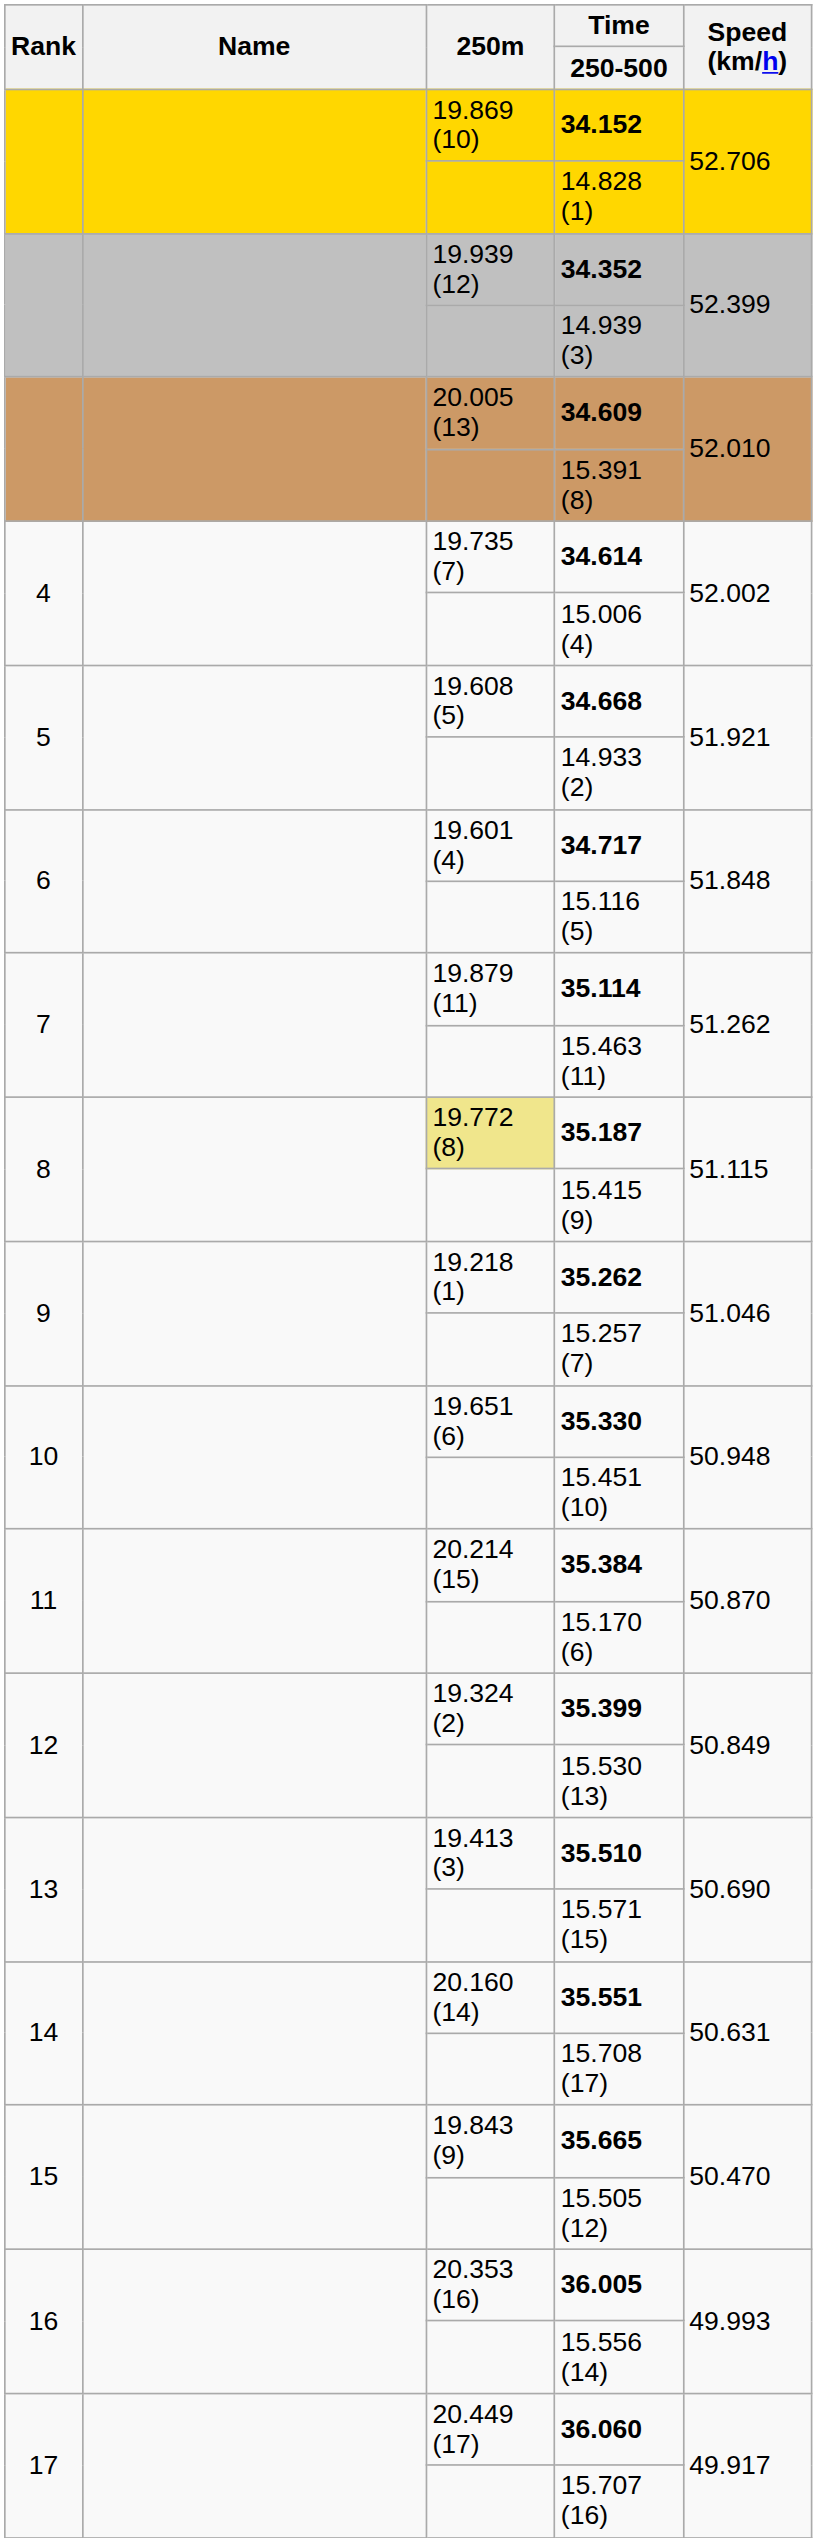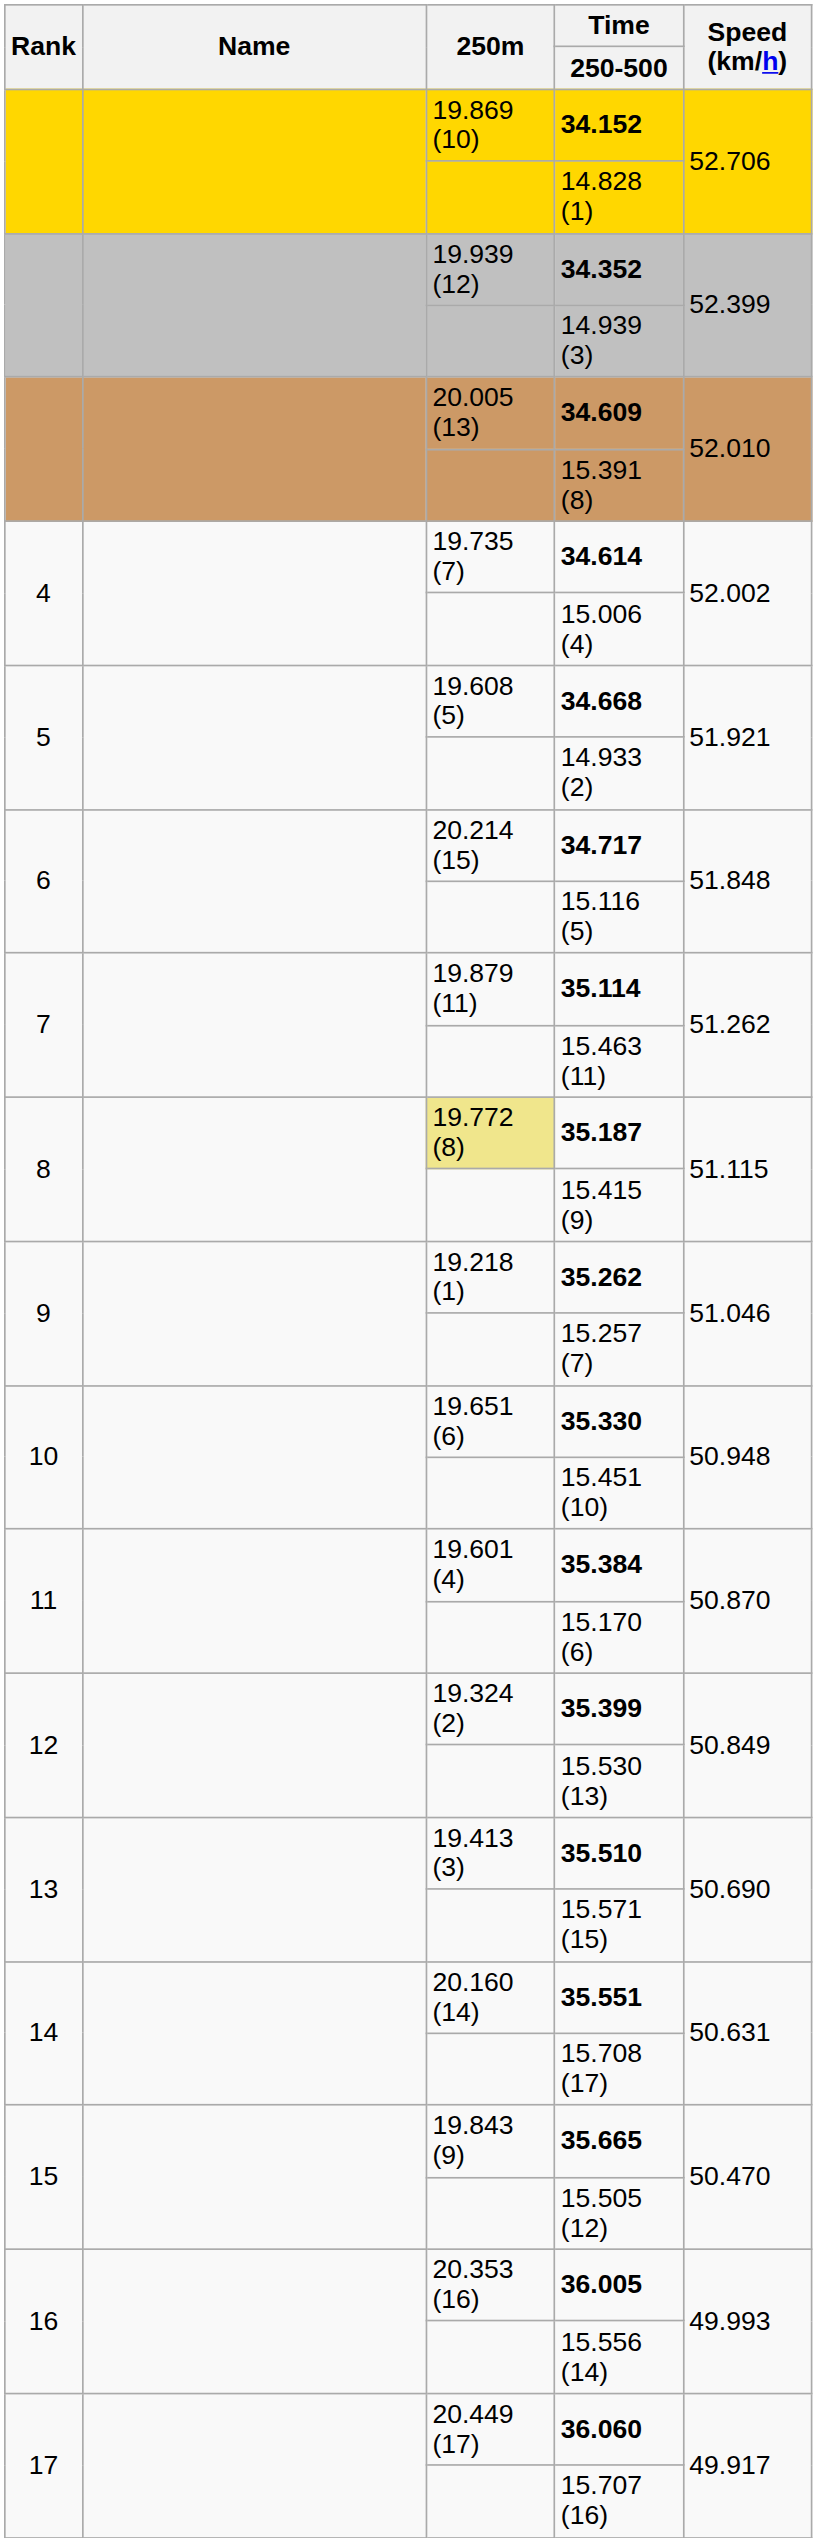 <table class="wikitable">
 <tr>
 <th rowspan=2 width=20>Rank</th>
 <th rowspan=2 width=200>Name</th>
 <th rowspan=2 width=70>250m</th>
 <th width=70>Time</th>
 <th rowspan=2 width=70>Speed<br>(km/<a href='#'>h</a>)</th>
 </tr>
 <tr>
 <th>250-500</th>
 </tr>
 <tr bgcolor=gold>
 <td align=center rowspan=2></td>
 <td rowspan=2></td>
 <td>19.869 (10)</td>
 <td><strong>34.152</strong></td>
 <td rowspan=2>52.706</td>
 </tr>
 <tr bgcolor=gold>
 <td></td>
 <td>14.828 (1)</td>
 </tr>
 <tr bgcolor=silver>
 <td align=center rowspan=2></td>
 <td rowspan=2></td>
 <td>19.939 (12)</td>
 <td><strong>34.352</strong></td>
 <td rowspan=2>52.399</td>
 </tr>
 <tr bgcolor=silver>
 <td></td>
 <td>14.939 (3)</td>
 </tr>
 <tr bgcolor=cc9966>
 <td align=center rowspan=2></td>
 <td rowspan=2></td>
 <td>20.005 (13)</td>
 <td><strong>34.609</strong></td>
 <td rowspan=2>52.010</td>
 </tr>
 <tr bgcolor=cc9966>
 <td></td>
 <td>15.391 (8)</td>
 </tr>
 <tr>
 <td align=center rowspan=2>4</td>
 <td rowspan=2></td>
 <td>19.735 (7)</td>
 <td><strong>34.614</strong></td>
 <td rowspan=2>52.002</td>
 </tr>
 <tr>
 <td></td>
 <td>15.006 (4)</td>
 </tr>
 <tr>
 <td align=center rowspan=2>5</td>
 <td rowspan=2></td>
 <td>19.608 (5)</td>
 <td><strong>34.668</strong></td>
 <td rowspan=2>51.921</td>
 </tr>
 <tr>
 <td></td>
 <td>14.933 (2)</td>
 </tr>
 <tr>
 <td align=center rowspan=2>6</td>
 <td rowspan=2></td>
-<td>19.601 (4)</td>
+<td>20.214 (15)</td>
 <td><strong>34.717</strong></td>
 <td rowspan=2>51.848</td>
 </tr>
 <tr>
 <td></td>
 <td>15.116 (5)</td>
 </tr>
 <tr>
 <td align=center rowspan=2>7</td>
 <td rowspan=2></td>
 <td>19.879 (11)</td>
 <td><strong>35.114</strong></td>
 <td rowspan=2>51.262</td>
 </tr>
 <tr>
 <td></td>
 <td>15.463 (11)</td>
 </tr>
 <tr>
 <td align=center rowspan=2>8</td>
 <td rowspan=2></td>
 <td style="background: khaki;">19.772 (8)</td>
 <td><strong>35.187</strong></td>
 <td rowspan=2>51.115</td>
 </tr>
 <tr>
 <td></td>
 <td>15.415 (9)</td>
 </tr>
 <tr>
 <td align=center rowspan=2>9</td>
 <td rowspan=2></td>
 <td>19.218 (1)</td>
 <td><strong>35.262</strong></td>
 <td rowspan=2>51.046</td>
 </tr>
 <tr>
 <td></td>
 <td>15.257 (7)</td>
 </tr>
 <tr>
 <td align=center rowspan=2>10</td>
 <td rowspan=2></td>
 <td>19.651 (6)</td>
 <td><strong>35.330</strong></td>
 <td rowspan=2>50.948</td>
 </tr>
 <tr>
 <td></td>
 <td>15.451 (10)</td>
 </tr>
 <tr>
 <td align=center rowspan=2>11</td>
 <td rowspan=2></td>
-<td>20.214 (15)</td>
+<td>19.601 (4)</td>
 <td><strong>35.384</strong></td>
 <td rowspan=2>50.870</td>
 </tr>
 <tr>
 <td></td>
 <td>15.170 (6)</td>
 </tr>
 <tr>
 <td align=center rowspan=2>12</td>
 <td rowspan=2></td>
 <td>19.324 (2)</td>
 <td><strong>35.399</strong></td>
 <td rowspan=2>50.849</td>
 </tr>
 <tr>
 <td></td>
 <td>15.530 (13)</td>
 </tr>
 <tr>
 <td align=center rowspan=2>13</td>
 <td rowspan=2></td>
 <td>19.413 (3)</td>
 <td><strong>35.510</strong></td>
 <td rowspan=2>50.690</td>
 </tr>
 <tr>
 <td></td>
 <td>15.571 (15)</td>
 </tr>
 <tr>
 <td align=center rowspan=2>14</td>
 <td rowspan=2></td>
 <td>20.160 (14)</td>
 <td><strong>35.551</strong></td>
 <td rowspan=2>50.631</td>
 </tr>
 <tr>
 <td></td>
 <td>15.708 (17)</td>
 </tr>
 <tr>
 <td align=center rowspan=2>15</td>
 <td rowspan=2></td>
 <td>19.843 (9)</td>
 <td><strong>35.665</strong></td>
 <td rowspan=2>50.470</td>
 </tr>
 <tr>
 <td></td>
 <td>15.505 (12)</td>
 </tr>
 <tr>
 <td align=center rowspan=2>16</td>
 <td rowspan=2></td>
 <td>20.353 (16)</td>
 <td><strong>36.005</strong></td>
 <td rowspan=2>49.993</td>
 </tr>
 <tr>
 <td></td>
 <td>15.556 (14)</td>
 </tr>
 <tr>
 <td align=center rowspan=2>17</td>
 <td rowspan=2></td>
 <td>20.449 (17)</td>
 <td><strong>36.060</strong></td>
 <td rowspan=2>49.917</td>
 </tr>
 <tr>
 <td></td>
 <td>15.707 (16)</td>
 </tr>
 </table>
